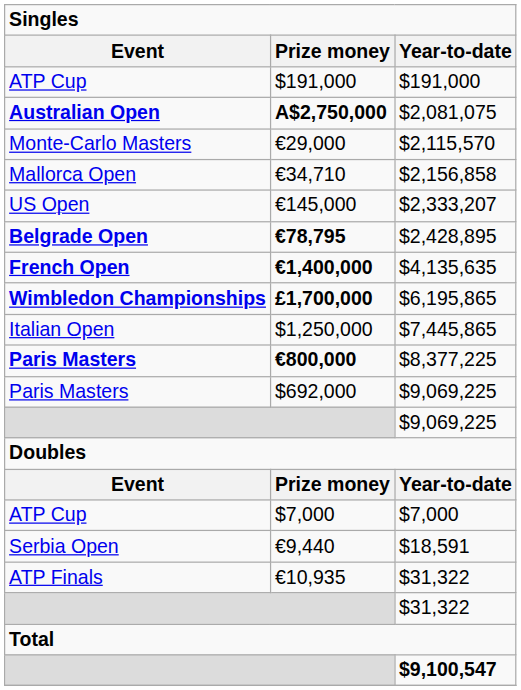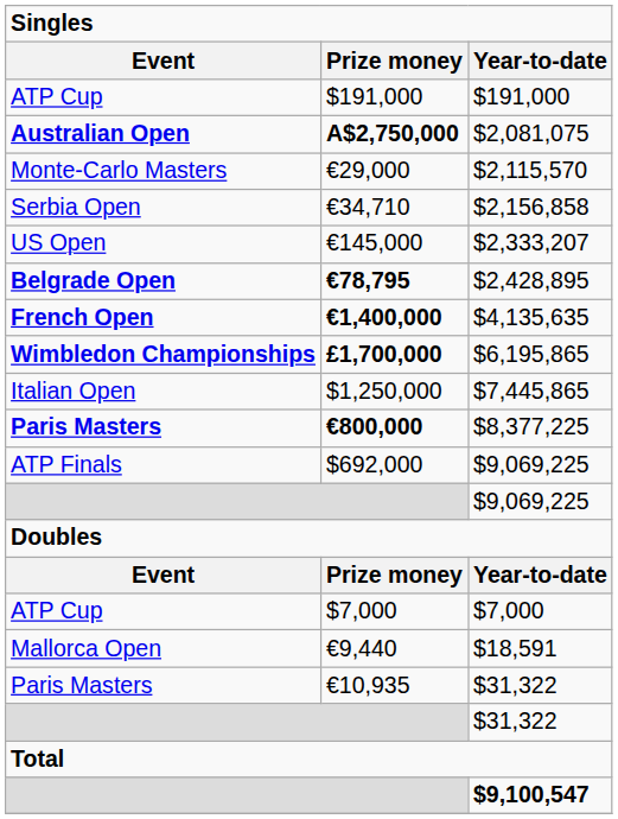 <table class="wikitable sortable">
 <tr>
 <td colspan=3><strong>Singles</strong></td>
 </tr>
 <tr>
 <th>Event</th>
 <th>Prize money</th>
 <th>Year-to-date</th>
 </tr>
 <tr>
 <td><a href='#'>ATP Cup</a></td>
 <td>$191,000</td>
 <td>$191,000</td>
 </tr>
 <tr>
 <td><strong><a href='#'>Australian Open</a></strong></td>
 <td><strong>A$2,750,000</strong></td>
 <td>$2,081,075</td>
 </tr>
 <tr>
 <td><a href='#'>Monte-Carlo Masters</a></td>
 <td>€29,000</td>
 <td>$2,115,570</td>
 </tr>
 <tr>
-<td><a href='#'>Mallorca Open</a></td>
+<td><a href='#'>Serbia Open</a></td>
 <td>€34,710</td>
 <td>$2,156,858</td>
 </tr>
 <tr>
 <td><a href='#'>US Open</a></td>
 <td>€145,000</td>
 <td>$2,333,207</td>
 </tr>
 <tr>
 <td><strong><a href='#'>Belgrade Open</a></strong></td>
 <td><strong>€78,795</strong></td>
 <td>$2,428,895</td>
 </tr>
 <tr>
 <td><strong><a href='#'>French Open</a></strong></td>
 <td><strong>€1,400,000</strong></td>
 <td>$4,135,635</td>
 </tr>
 <tr>
 <td><strong><a href='#'>Wimbledon Championships</a></strong></td>
 <td><strong>£1,700,000</strong></td>
 <td>$6,195,865</td>
 </tr>
 <tr>
 <td><a href='#'>Italian Open</a></td>
 <td>$1,250,000</td>
 <td>$7,445,865</td>
 </tr>
 <tr>
 <td><strong><a href='#'>Paris Masters</a></strong></td>
 <td><strong>€800,000</strong></td>
 <td>$8,377,225</td>
 </tr>
 <tr>
-<td><a href='#'>Paris Masters</a></td>
+<td><a href='#'>ATP Finals</a></td>
 <td>$692,000</td>
 <td>$9,069,225</td>
 </tr>
 <tr class="sortbottom">
 <td colspan=2 bgcolor=#DCDCDC></td>
 <td>$9,069,225</td>
 </tr>
 <tr>
 <td colspan=3><strong>Doubles</strong></td>
 </tr>
 <tr>
 <th>Event</th>
 <th>Prize money</th>
 <th>Year-to-date</th>
 </tr>
 <tr>
 <td><a href='#'>ATP Cup</a></td>
 <td>$7,000</td>
 <td>$7,000</td>
 </tr>
 <tr>
-<td><a href='#'>Serbia Open</a></td>
+<td><a href='#'>Mallorca Open</a></td>
 <td>€9,440</td>
 <td>$18,591</td>
 </tr>
 <tr>
-<td><a href='#'>ATP Finals</a></td>
+<td><a href='#'>Paris Masters</a></td>
 <td>€10,935</td>
 <td>$31,322</td>
 </tr>
 <tr class="sortbottom">
 <td colspan=2 bgcolor=#DCDCDC></td>
 <td>$31,322</td>
 </tr>
 <tr>
 <td colspan=3><strong>Total</strong></td>
 </tr>
 <tr class="sortbottom">
 <td colspan=2 bgcolor=#DCDCDC></td>
 <td><strong>$9,100,547</strong></td>
 </tr>
 <tr>
 </tr>
 </table>
